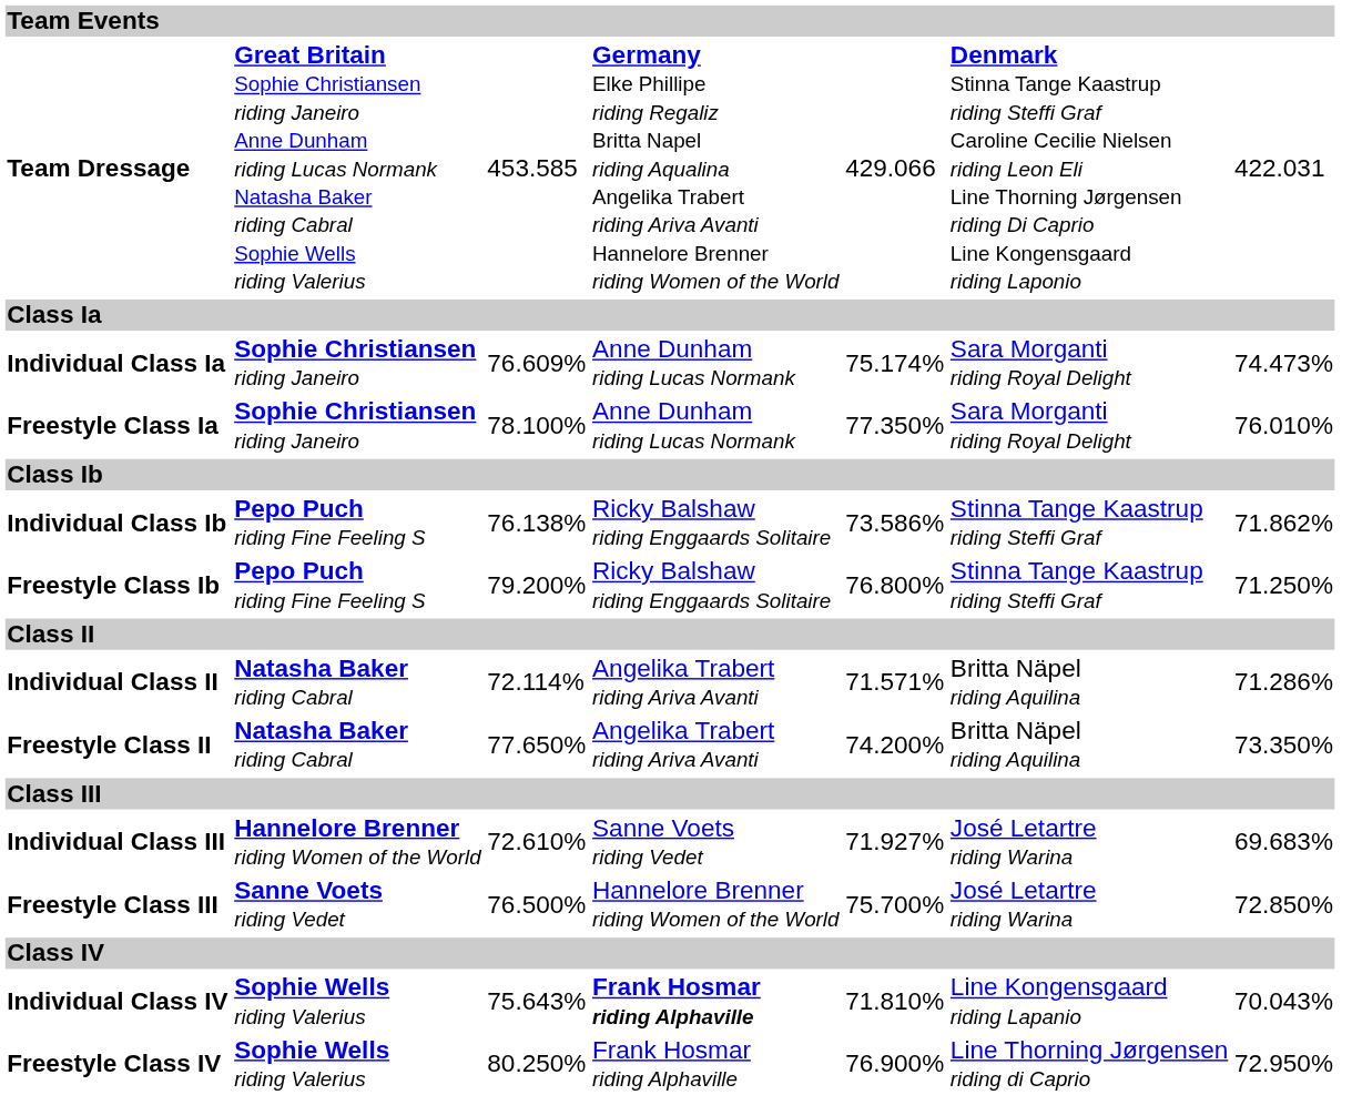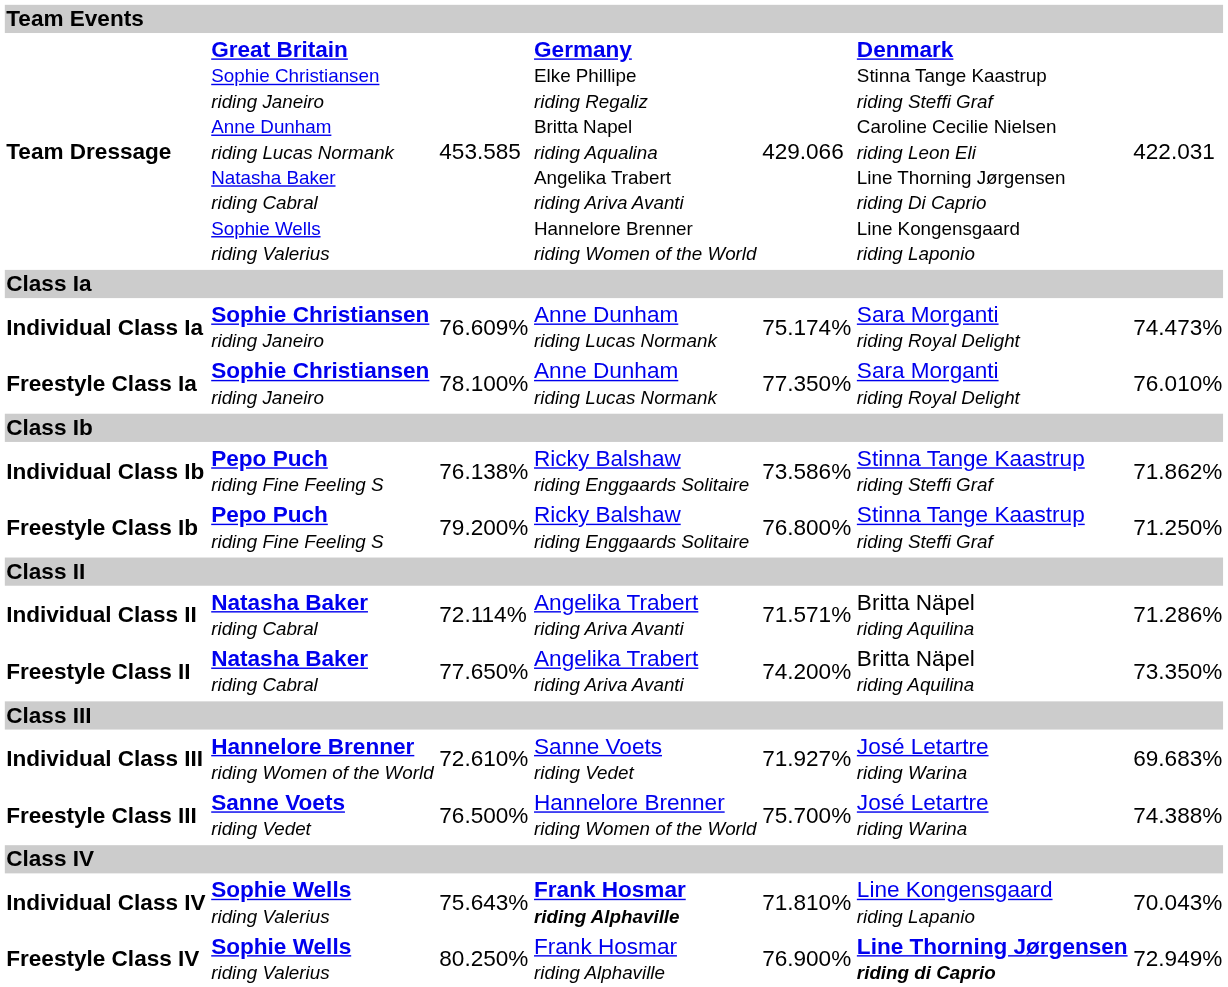 <table>
 <tr>
 <td colspan="7" bgcolor=#cccccc><strong>Team Events</strong></td>
 </tr>
 <tr>
 <td><strong>Team Dressage</strong><br><small></small></td>
 <td><strong><a href='#'>Great Britain</a> </strong><br><small><a href='#'>Sophie Christiansen</a><br><em> riding Janeiro</em><br><a href='#'>Anne Dunham</a> <br><em>riding Lucas Normank</em><br><a href='#'>Natasha Baker</a><br><em> riding Cabral</em><br><a href='#'>Sophie Wells</a><br><em> riding Valerius</em></small></td>
 <td>453.585</td>
 <td><strong><a href='#'>Germany</a> </strong><br><small>Elke Phillipe <br><em>riding Regaliz</em><br>Britta Napel <br><em>riding Aqualina</em><br>Angelika Trabert<br><em>riding Ariva Avanti</em> <br>Hannelore Brenner<br><em>riding Women of the World</em></small></td>
 <td>429.066</td>
 <td><strong><a href='#'>Denmark</a> </strong><br><small>Stinna Tange Kaastrup<br><em> riding Steffi Graf</em><br>Caroline Cecilie Nielsen<br> <em>riding Leon Eli </em><br>Line Thorning Jørgensen<br><em> riding Di Caprio </em><br>Line Kongensgaard<br><em> riding Laponio</em></small></td>
 <td>422.031</td>
 </tr>
 <tr>
 <td colspan="7" bgcolor=#cccccc><strong>Class Ia</strong></td>
 </tr>
 <tr>
 <td><strong>Individual Class Ia</strong> <small></small></td>
 <td><strong><a href='#'>Sophie Christiansen</a></strong> <br><small><em>riding Janeiro</em></small></td>
 <td>76.609%</td>
 <td><a href='#'>Anne Dunham</a> <br><small><em>riding Lucas Normank</em></small></td>
 <td>75.174%</td>
 <td><a href='#'>Sara Morganti</a> <br><small><em>riding Royal Delight</em></small></td>
 <td>74.473%</td>
 </tr>
 <tr>
 <td><strong>Freestyle Class Ia</strong> <small></small></td>
 <td><strong><a href='#'>Sophie Christiansen</a></strong> <br><small><em>riding Janeiro</em></small></td>
 <td>78.100%</td>
 <td><a href='#'>Anne Dunham</a> <br><small><em>riding Lucas Normank</em></small></td>
 <td>77.350%</td>
 <td><a href='#'>Sara Morganti</a> <br><small><em>riding Royal Delight</em></small></td>
 <td>76.010%</td>
 </tr>
 <tr>
 <td colspan="7" bgcolor=#cccccc><strong>Class Ib</strong></td>
 </tr>
 <tr>
 <td><strong>Individual Class Ib</strong></td>
 <td><strong><a href='#'>Pepo Puch</a></strong> <br><small><em>riding Fine Feeling S</em></small></td>
 <td>76.138%</td>
 <td><a href='#'>Ricky Balshaw</a> <br><small><em>riding Enggaards Solitaire</em></small></td>
 <td>73.586%</td>
 <td><a href='#'>Stinna Tange Kaastrup</a> <br><small><em>riding Steffi Graf</em></small></td>
 <td>71.862%</td>
 </tr>
 <tr>
 <td><strong>Freestyle Class Ib</strong></td>
 <td><strong><a href='#'>Pepo Puch</a></strong> <br><small><em>riding Fine Feeling S</em></small></td>
 <td>79.200%</td>
 <td><a href='#'>Ricky Balshaw</a> <br><small><em>riding Enggaards Solitaire</em></small></td>
 <td>76.800%</td>
 <td><a href='#'>Stinna Tange Kaastrup</a> <br><small><em>riding Steffi Graf</em></small></td>
 <td>71.250%</td>
 </tr>
 <tr>
 <td colspan="7" bgcolor=#cccccc><strong>Class II</strong></td>
 </tr>
 <tr>
 <td><strong>Individual Class II</strong></td>
 <td><strong><a href='#'>Natasha Baker</a></strong> <br><small><em>riding Cabral</em></small></td>
 <td>72.114%</td>
 <td><a href='#'>Angelika Trabert</a> <br><small><em>riding Ariva Avanti</em></small></td>
 <td>71.571%</td>
 <td>Britta Näpel <br><small><em>riding Aquilina</em></small></td>
 <td>71.286%</td>
 </tr>
 <tr>
 <td><strong>Freestyle Class II</strong></td>
 <td><strong><a href='#'>Natasha Baker</a></strong> <br><small><em>riding Cabral</em></small></td>
 <td>77.650%</td>
 <td><a href='#'>Angelika Trabert</a> <br><small><em>riding Ariva Avanti</em></small></td>
 <td>74.200%</td>
 <td>Britta Näpel <br><small><em>riding Aquilina</em></small></td>
 <td>73.350%</td>
 </tr>
 <tr>
 <td colspan="7" bgcolor=#cccccc><strong>Class III</strong></td>
 </tr>
 <tr>
 <td><strong>Individual Class III</strong></td>
 <td><strong><a href='#'>Hannelore Brenner</a></strong> <br><small><em>riding Women of the World</em></small></td>
 <td>72.610%</td>
 <td><a href='#'>Sanne Voets</a> <br><small><em>riding Vedet</em></small></td>
 <td>71.927%</td>
 <td><a href='#'>José Letartre</a> <br><small><em>riding Warina</em></small></td>
 <td>69.683%</td>
 </tr>
 <tr>
 <td><strong>Freestyle Class III</strong></td>
 <td><strong><a href='#'>Sanne Voets</a></strong> <br><small><em>riding Vedet</em></small></td>
 <td>76.500%</td>
 <td><a href='#'>Hannelore Brenner</a> <br><small><em>riding Women of the World</em></small></td>
 <td>75.700%</td>
 <td><a href='#'>José Letartre</a> <br><small><em>riding Warina</em></small></td>
-<td>72.850%</td>
+<td>74.388%</td>
 </tr>
 <tr>
 <td colspan="7" bgcolor=#cccccc><strong>Class IV</strong></td>
 </tr>
 <tr>
 <td><strong>Individual Class IV</strong></td>
 <td><strong><a href='#'>Sophie Wells</a></strong> <br><small><em>riding Valerius</em></small></td>
 <td>75.643%</td>
 <td><strong><a href='#'>Frank Hosmar</a> <br><small><em>riding Alphaville</em></small></strong></td>
 <td>71.810%</td>
 <td><a href='#'>Line Kongensgaard</a> <br><small><em>riding Lapanio</em></small></td>
 <td>70.043%</td>
 </tr>
 <tr>
 <td><strong>Freestyle Class IV</strong></td>
 <td><strong><a href='#'>Sophie Wells</a></strong> <br><small><em>riding Valerius</em></small></td>
 <td>80.250%</td>
 <td><a href='#'>Frank Hosmar</a> <br><small><em>riding Alphaville</em></small></td>
 <td>76.900%</td>
-<td><a href='#'>Line Thorning Jørgensen</a> <br><small><em>riding di Caprio</em></small></td>
-<td>72.950%</td>
+<td><strong><a href='#'>Line Thorning Jørgensen</a> <br><small><em>riding di Caprio</em></small></strong></td>
+<td>72.949%</td>
 </tr>
 </table>
